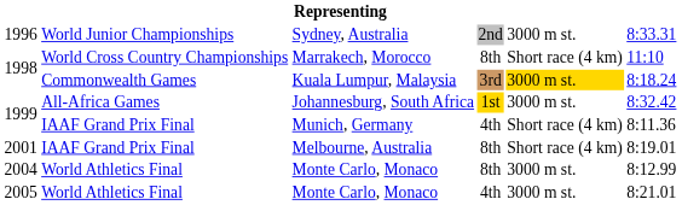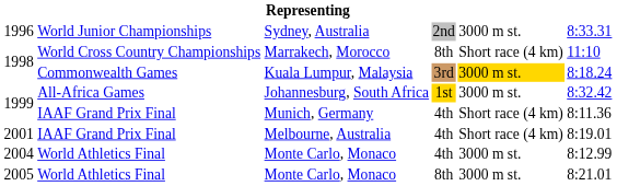 <table>
 <tr>
 <th colspan="6">Representing </th>
 </tr>
 <tr>
 <td>1996</td>
 <td><a href='#'>World Junior Championships</a></td>
 <td><a href='#'>Sydney</a>, <a href='#'>Australia</a></td>
 <td bgcolor="silver" align="center">2nd</td>
 <td>3000 m st.</td>
 <td><a href='#'>8:33.31</a></td>
 </tr>
 <tr>
 <td rowspan=2>1998</td>
 <td><a href='#'>World Cross Country Championships</a></td>
 <td><a href='#'>Marrakech</a>, <a href='#'>Morocco</a></td>
 <td align="center">8th</td>
 <td>Short race (4 km)</td>
 <td><a href='#'>11:10</a></td>
 </tr>
 <tr>
 <td><a href='#'>Commonwealth Games</a></td>
 <td><a href='#'>Kuala Lumpur</a>, <a href='#'>Malaysia</a></td>
 <td bgcolor=cc9966 align="center">3rd</td>
 <td style="background: gold;">3000 m st.</td>
 <td><a href='#'>8:18.24</a></td>
 </tr>
 <tr>
 <td rowspan=2>1999</td>
 <td><a href='#'>All-Africa Games</a></td>
 <td><a href='#'>Johannesburg</a>, <a href='#'>South Africa</a></td>
 <td bgcolor=gold align="center">1st</td>
 <td>3000 m st.</td>
 <td><a href='#'>8:32.42</a></td>
 </tr>
 <tr>
 <td><a href='#'>IAAF Grand Prix Final</a></td>
 <td><a href='#'>Munich</a>, <a href='#'>Germany</a></td>
 <td align="center">4th</td>
 <td>Short race (4 km)</td>
 <td>8:11.36</td>
 </tr>
 <tr>
 <td>2001</td>
 <td><a href='#'>IAAF Grand Prix Final</a></td>
 <td><a href='#'>Melbourne</a>, <a href='#'>Australia</a></td>
-<td align="center">8th</td>
+<td align="center">4th</td>
 <td>Short race (4 km)</td>
 <td>8:19.01</td>
 </tr>
 <tr>
 <td>2004</td>
 <td><a href='#'>World Athletics Final</a></td>
 <td><a href='#'>Monte Carlo</a>, <a href='#'>Monaco</a></td>
-<td align="center">8th</td>
+<td align="center">4th</td>
 <td>3000 m st.</td>
 <td>8:12.99</td>
 </tr>
 <tr>
 <td>2005</td>
 <td><a href='#'>World Athletics Final</a></td>
 <td><a href='#'>Monte Carlo</a>, <a href='#'>Monaco</a></td>
-<td align="center">4th</td>
+<td align="center">8th</td>
 <td>3000 m st.</td>
 <td>8:21.01</td>
 </tr>
 </table>
